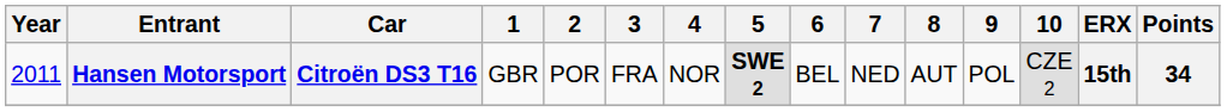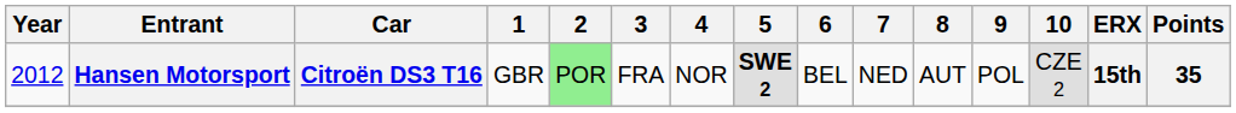 <table class="wikitable" border="1" style="text-align:center; font-size:90%;">
 <tr valign="top">
 <th>Year</th>
 <th>Entrant</th>
 <th>Car</th>
 <th>1</th>
 <th>2</th>
 <th>3</th>
 <th>4</th>
 <th>5</th>
 <th>6</th>
 <th>7</th>
 <th>8</th>
 <th>9</th>
 <th>10</th>
 <th>ERX</th>
 <th>Points</th>
 </tr>
 <tr>
-<td><a href='#'>2011</a></td>
+<td><a href='#'>2012</a></td>
 <th><a href='#'>Hansen Motorsport</a></th>
 <th><a href='#'>Citroën DS3 T16</a></th>
 <td>GBR</td>
-<td>POR</td>
+<td style="background: lightgreen;">POR</td>
 <td>FRA</td>
 <td>NOR</td>
 <td style="background:#DFDFDF;"><strong>SWE<br><small>2</small></strong></td>
 <td>BEL</td>
 <td>NED</td>
 <td>AUT</td>
 <td>POL</td>
 <td style="background:#DFDFDF;">CZE<br><small>2</small></td>
 <th>15th</th>
-<th>34</th>
+<th>35</th>
 </tr>
 <tr>
 </tr>
 </table>
